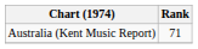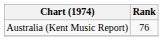 <table class="wikitable">
 <tr>
 <th>Chart (1974)</th>
 <th style="text-align:center;">Rank</th>
 </tr>
 <tr>
 <td>Australia (Kent Music Report)</td>
-<td style="text-align:center;">71</td>
+<td style="text-align:center;">76</td>
 </tr>
 <tr>
 </tr>
 </table>
